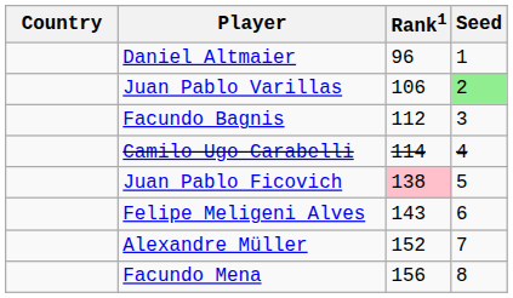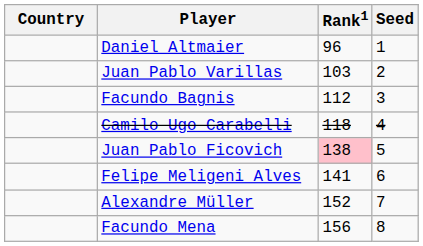 <table class="sortable wikitable">
 <tr>
 <th width="70">Country</th>
 <th width="175">Player</th>
 <th>Rank<sup>1</sup></th>
 <th>Seed</th>
 </tr>
 <tr>
 <td></td>
 <td><a href='#'>Daniel Altmaier</a></td>
 <td>96</td>
 <td>1</td>
 </tr>
 <tr>
 <td></td>
 <td><a href='#'>Juan Pablo Varillas</a></td>
-<td>106</td>
-<td style="background: lightgreen;">2</td>
+<td>103</td>
+<td>2</td>
 </tr>
 <tr>
 <td></td>
 <td><a href='#'>Facundo Bagnis</a></td>
 <td>112</td>
 <td>3</td>
 </tr>
 <tr>
 <td><s></s></td>
 <td><s><a href='#'>Camilo Ugo Carabelli</a></s></td>
-<td><s>114</s></td>
+<td><s>118</s></td>
 <td><s>4</s></td>
 </tr>
 <tr>
 <td></td>
 <td><a href='#'>Juan Pablo Ficovich</a></td>
 <td style="background: pink;">138</td>
 <td>5</td>
 </tr>
 <tr>
 <td></td>
 <td><a href='#'>Felipe Meligeni Alves</a></td>
-<td>143</td>
+<td>141</td>
 <td>6</td>
 </tr>
 <tr>
 <td></td>
 <td><a href='#'>Alexandre Müller</a></td>
 <td>152</td>
 <td>7</td>
 </tr>
 <tr>
 <td></td>
 <td><a href='#'>Facundo Mena</a></td>
 <td>156</td>
 <td>8</td>
 </tr>
 </table>
